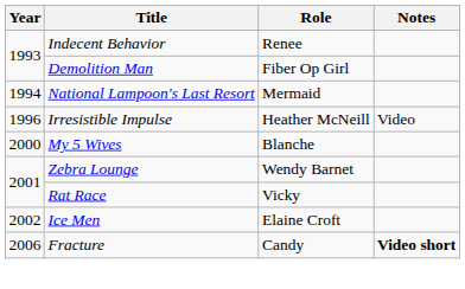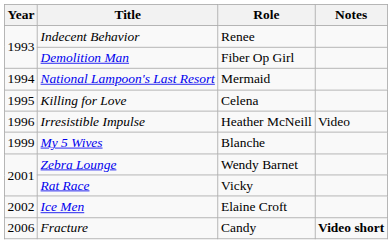 <table class="wikitable sortable">
 <tr>
 <th>Year</th>
 <th>Title</th>
 <th>Role</th>
 <th class="unsortable">Notes</th>
 </tr>
 <tr>
 <td rowspan="2">1993</td>
 <td><em>Indecent Behavior</em></td>
 <td>Renee</td>
 <td></td>
 </tr>
 <tr>
 <td><em><a href='#'>Demolition Man</a></em></td>
 <td>Fiber Op Girl</td>
 <td></td>
 </tr>
 <tr>
 <td>1994</td>
 <td><em><a href='#'>National Lampoon's Last Resort</a></em></td>
 <td>Mermaid</td>
 </tr>
 <tr>
+<td>1995</td>
+<td><em>Killing for Love</em></td>
+<td>Celena</td>
+<td></td>
+</tr>
+<tr>
 <td>1996</td>
 <td><em>Irresistible Impulse</em></td>
 <td>Heather McNeill</td>
 <td>Video</td>
 </tr>
 <tr>
-<td>2000</td>
+<td>1999</td>
 <td><em><a href='#'>My 5 Wives</a></em></td>
 <td>Blanche</td>
 <td></td>
 </tr>
 <tr>
 <td rowspan="2">2001</td>
 <td><em><a href='#'>Zebra Lounge</a></em></td>
 <td>Wendy Barnet</td>
 </tr>
 <tr>
 <td><em><a href='#'>Rat Race</a></em></td>
 <td>Vicky</td>
 <td></td>
 </tr>
 <tr>
 <td>2002</td>
 <td><em><a href='#'>Ice Men</a></em></td>
 <td>Elaine Croft</td>
 <td></td>
 </tr>
 <tr>
 <td>2006</td>
 <td><em>Fracture</em></td>
 <td>Candy</td>
 <td><strong>Video short</strong></td>
 </tr>
 </table>
